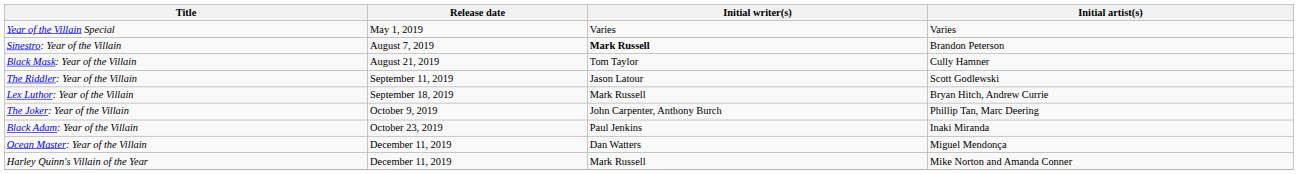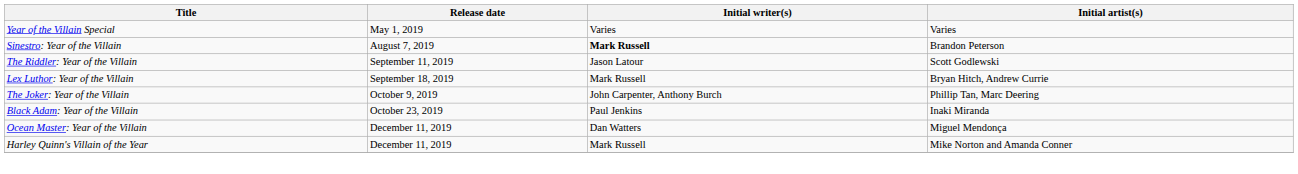 <table class="wikitable" style="width:100%">
 <tr>
 <th>Title</th>
 <th>Release date</th>
 <th>Initial writer(s)</th>
 <th>Initial artist(s)</th>
 </tr>
 <tr>
 <td><em><a href='#'>Year of the Villain</a> Special</em></td>
 <td>May 1, 2019</td>
 <td>Varies</td>
 <td>Varies</td>
 </tr>
 <tr>
 <td><em><a href='#'>Sinestro</a>: Year of the Villain</em></td>
 <td>August 7, 2019</td>
 <td><strong>Mark Russell</strong></td>
 <td>Brandon Peterson</td>
-</tr>
-<tr>
-<td><em><a href='#'>Black Mask</a>: Year of the Villain</em></td>
-<td>August 21, 2019</td>
-<td>Tom Taylor</td>
-<td>Cully Hamner</td>
 </tr>
 <tr>
 <td><em><a href='#'>The Riddler</a>: Year of the Villain</em></td>
 <td>September 11, 2019</td>
 <td>Jason Latour</td>
 <td>Scott Godlewski</td>
 </tr>
 <tr>
 <td><em><a href='#'>Lex Luthor</a>: Year of the Villain</em></td>
 <td>September 18, 2019</td>
 <td>Mark Russell</td>
 <td>Bryan Hitch, Andrew Currie</td>
 </tr>
 <tr>
 <td><em><a href='#'>The Joker</a>: Year of the Villain</em></td>
 <td>October 9, 2019</td>
 <td>John Carpenter, Anthony Burch</td>
 <td>Phillip Tan, Marc Deering</td>
 </tr>
 <tr>
 <td><em><a href='#'>Black Adam</a>: Year of the Villain</em></td>
 <td>October 23, 2019</td>
 <td>Paul Jenkins</td>
 <td>Inaki Miranda</td>
 </tr>
 <tr>
 <td><em><a href='#'>Ocean Master</a>: Year of the Villain</em></td>
 <td>December 11, 2019</td>
 <td>Dan Watters</td>
 <td>Miguel Mendonça</td>
 </tr>
 <tr>
 <td><em>Harley Quinn's Villain of the Year</em></td>
 <td>December 11, 2019</td>
 <td>Mark Russell</td>
 <td>Mike Norton and Amanda Conner</td>
 </tr>
 <tr>
 </tr>
 </table>
